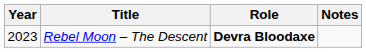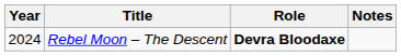 <table class="wikitable sortable">
 <tr>
 <th>Year</th>
 <th>Title</th>
 <th>Role</th>
 <th class="unsortable">Notes</th>
 </tr>
 <tr>
-<td>2023</td>
+<td>2024</td>
 <td><em><a href='#'>Rebel Moon</a> – The Descent </em></td>
 <td><strong>Devra Bloodaxe</strong></td>
 <td></td>
 </tr>
 </table>
